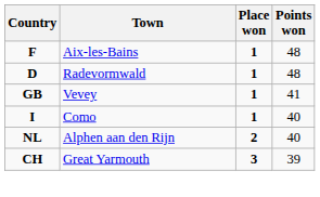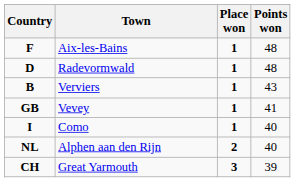 <table class="wikitable">
 <tr>
 <th width="25">Country</th>
 <th width="200">Town</th>
 <th width="25">Place won</th>
 <th width="25">Points won</th>
 </tr>
 <tr>
 <td align="center"><strong>F</strong></td>
 <td align="left"><a href='#'>Aix-les-Bains</a></td>
 <td align="center"><strong>1</strong></td>
 <td align="center">48</td>
 </tr>
 <tr>
 <td align="center"><strong>D</strong></td>
 <td align="left"><a href='#'>Radevormwald</a></td>
 <td align="center"><strong>1</strong></td>
 <td align="center">48</td>
+</tr>
+<tr>
+<td align="center"><strong>B</strong></td>
+<td align="left"><a href='#'>Verviers</a></td>
+<td align="center"><strong>1</strong></td>
+<td align="center">43</td>
 </tr>
 <tr>
 <td align="center"><strong>GB</strong></td>
 <td align="left"><a href='#'>Vevey</a></td>
 <td align="center"><strong>1</strong></td>
 <td align="center">41</td>
 </tr>
 <tr>
 <td align="center"><strong>I</strong></td>
 <td align="left"><a href='#'>Como</a></td>
 <td align="center"><strong>1</strong></td>
 <td align="center">40</td>
 </tr>
 <tr>
 <td align="center"><strong>NL</strong></td>
 <td align="left"><a href='#'>Alphen aan den Rijn</a></td>
 <td align="center"><strong>2</strong></td>
 <td align="center">40</td>
 </tr>
 <tr>
 <td align="center"><strong>CH</strong></td>
 <td align="left"><a href='#'>Great Yarmouth</a></td>
 <td align="center"><strong>3</strong></td>
 <td align="center">39</td>
 </tr>
 </table>
